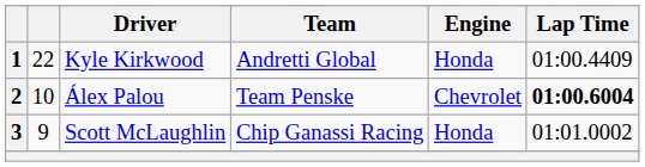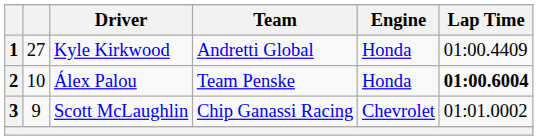 <table class="wikitable" style="font-size:95%;">
 <tr>
 </tr>
 <tr>
 <th></th>
 <th></th>
 <th>Driver</th>
 <th>Team</th>
 <th>Engine</th>
 <th>Lap Time</th>
 </tr>
 <tr>
 <th>1</th>
-<td align="center">22</td>
+<td align="center">27</td>
 <td> <a href='#'>Kyle Kirkwood</a></td>
 <td><a href='#'>Andretti Global</a></td>
 <td><a href='#'>Honda</a></td>
 <td>01:00.4409</td>
 </tr>
 <tr>
 <th>2</th>
 <td align="center">10</td>
 <td> <a href='#'>Álex Palou</a></td>
 <td><a href='#'>Team Penske</a></td>
-<td><a href='#'>Chevrolet</a></td>
+<td><a href='#'>Honda</a></td>
 <td><strong>01:00.6004</strong></td>
 </tr>
 <tr>
 <th>3</th>
 <td align="center">9</td>
 <td> <a href='#'>Scott McLaughlin</a> </td>
 <td><a href='#'>Chip Ganassi Racing</a></td>
-<td><a href='#'>Honda</a></td>
+<td><a href='#'>Chevrolet</a></td>
 <td>01:01.0002</td>
 </tr>
 <tr>
 </tr>
 <tr class="sortbottom">
 <th colspan="6"></th>
 </tr>
 </table>
